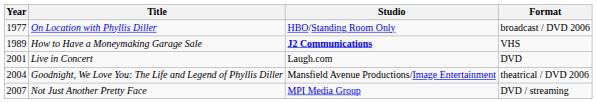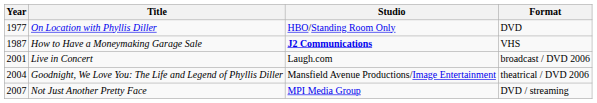 <table class="wikitable sortable">
 <tr>
 <th>Year</th>
 <th>Title</th>
 <th>Studio</th>
 <th>Format</th>
 </tr>
 <tr>
 <td>1977</td>
 <td><em><a href='#'>On Location with Phyllis Diller</a></em></td>
 <td><a href='#'>HBO</a>/<a href='#'>Standing Room Only</a></td>
-<td>broadcast / DVD 2006</td>
+<td>DVD</td>
 </tr>
 <tr>
-<td>1989</td>
+<td>1987</td>
 <td><em>How to Have a Moneymaking Garage Sale</em></td>
 <td><strong><a href='#'>J2 Communications</a></strong></td>
 <td>VHS</td>
 </tr>
 <tr>
 <td>2001</td>
 <td><em>Live in Concert</em></td>
 <td>Laugh.com</td>
-<td>DVD</td>
+<td>broadcast / DVD 2006</td>
 </tr>
 <tr>
 <td>2004</td>
 <td><em>Goodnight, We Love You: The Life and Legend of Phyllis Diller</em></td>
 <td>Mansfield Avenue Productions/<a href='#'>Image Entertainment</a></td>
 <td>theatrical / DVD 2006</td>
 </tr>
 <tr>
 <td>2007</td>
 <td><em>Not Just Another Pretty Face</em></td>
 <td><a href='#'>MPI Media Group</a></td>
 <td>DVD / streaming</td>
 </tr>
 </table>
